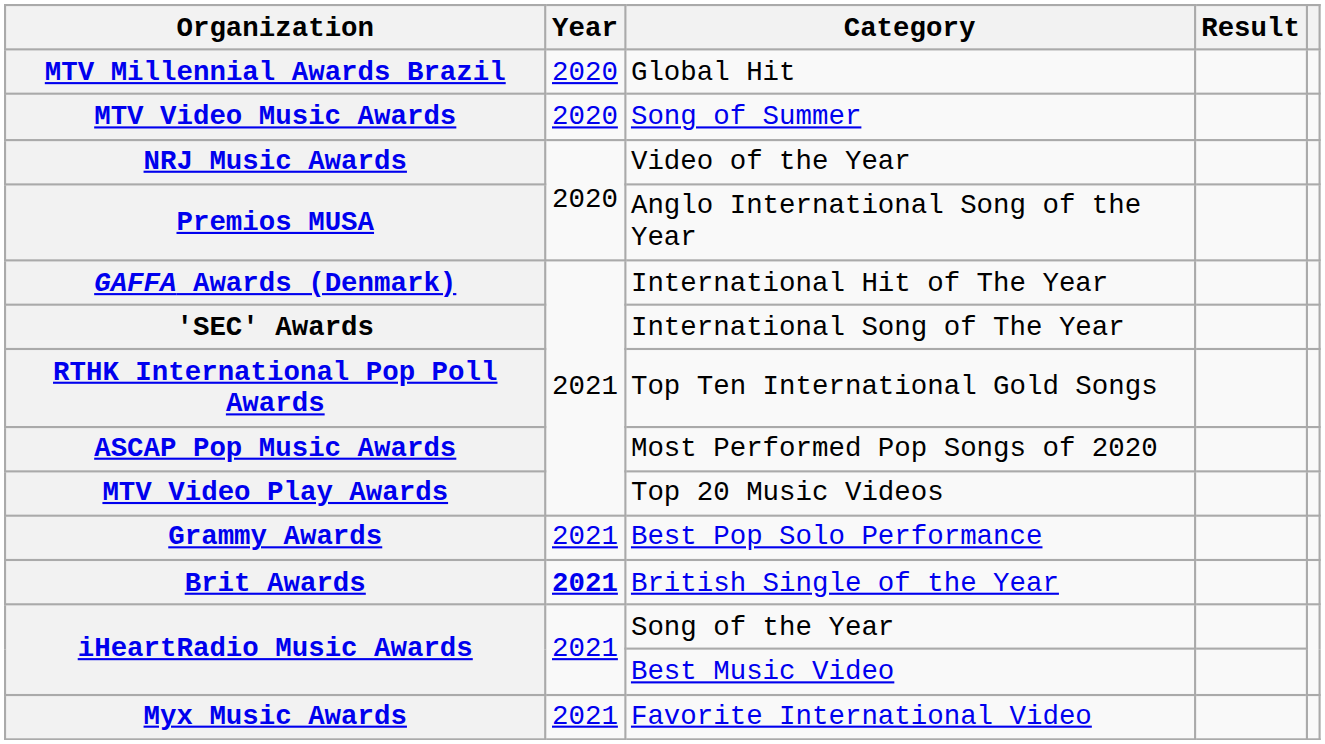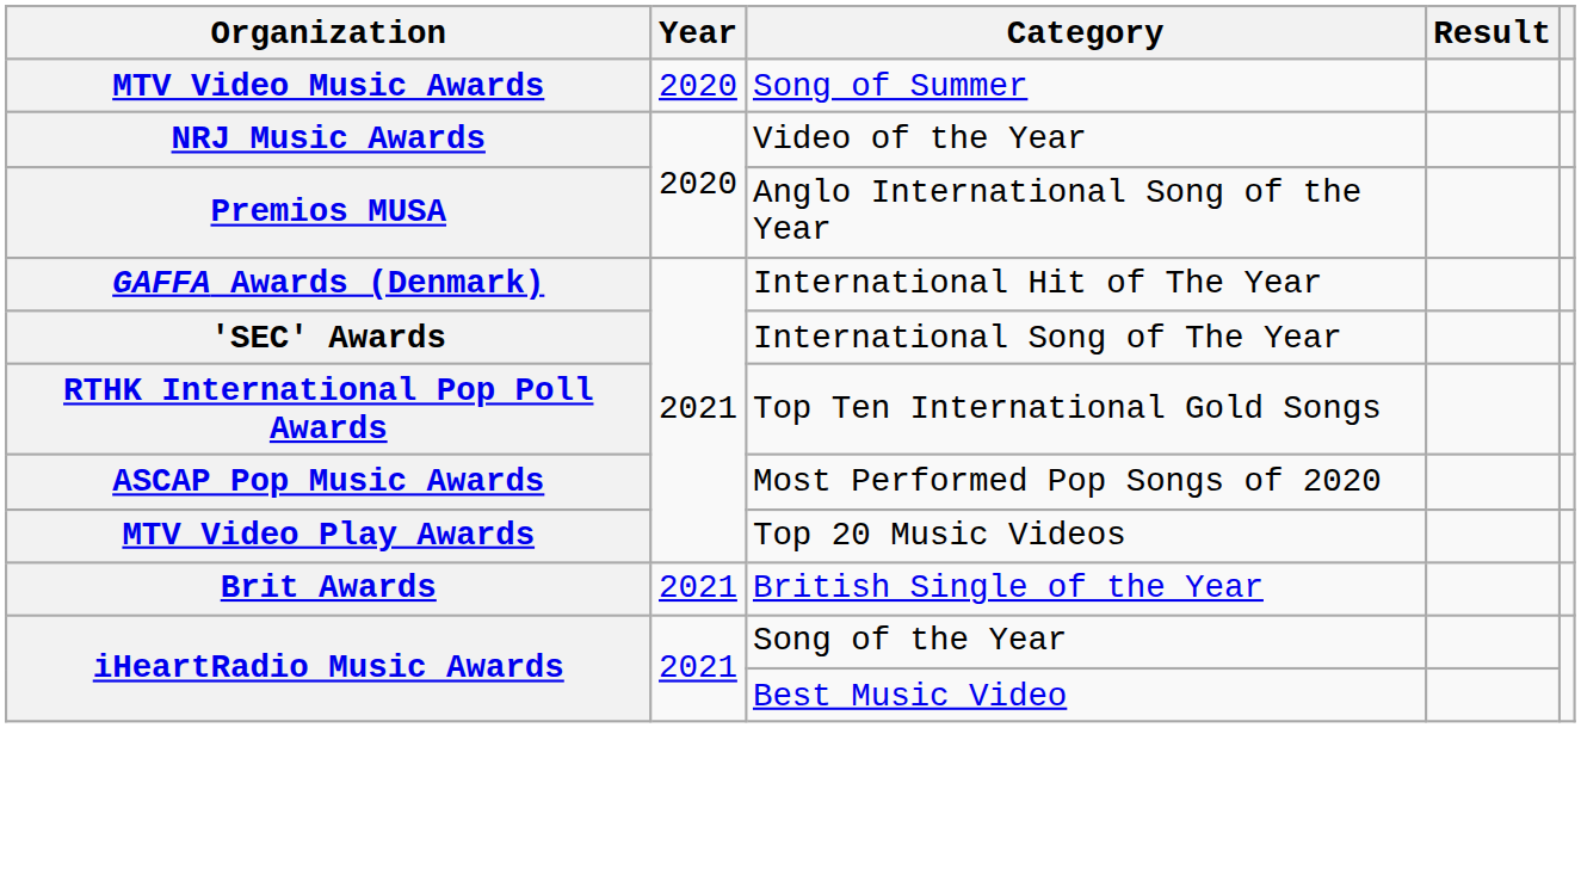 <table class="wikitable sortable plainrowheaders" style="border:none; margin:0;">
 <tr>
 <th scope="col">Organization</th>
 <th scope="col">Year</th>
 <th scope="col">Category</th>
 <th scope="col">Result</th>
 <th class="unsortable" scope="col"></th>
-</tr>
-<tr>
-<th scope="row"><a href='#'>MTV Millennial Awards Brazil</a></th>
-<td><a href='#'>2020</a></td>
-<td>Global Hit</td>
-<td></td>
-<td style="text-align:center;"></td>
 </tr>
 <tr>
 <th scope="row"><a href='#'>MTV Video Music Awards</a></th>
 <td><a href='#'>2020</a></td>
 <td><a href='#'>Song of Summer</a></td>
 <td></td>
 <td style="text-align:center;"></td>
 </tr>
 <tr>
 <th scope="row"><a href='#'>NRJ Music Awards</a></th>
 <td rowspan="2">2020</td>
 <td>Video of the Year</td>
 <td></td>
 <td style="text-align:center;"></td>
 </tr>
 <tr>
 <th scope="row"><a href='#'>Premios MUSA</a></th>
 <td>Anglo International Song of the Year</td>
 <td></td>
 <td style="text-align:center;"></td>
 </tr>
 <tr>
 <th scope="row"><a href='#'><em>GAFFA</em> Awards (Denmark)</a></th>
 <td rowspan="5">2021</td>
 <td>International Hit of The Year</td>
 <td></td>
 <td style="text-align:center;"></td>
 </tr>
 <tr>
 <th scope="row">'SEC' Awards</th>
 <td>International Song of The Year</td>
 <td></td>
 <td style="text-align:center;"></td>
 </tr>
 <tr>
 <th scope="row"><a href='#'>RTHK International Pop Poll Awards</a></th>
 <td>Top Ten International Gold Songs</td>
 <td></td>
 <td style="text-align:center;"></td>
 </tr>
 <tr>
 <th scope="row"><a href='#'>ASCAP Pop Music Awards</a></th>
 <td>Most Performed Pop Songs of 2020</td>
 <td></td>
 <td style="text-align:center;"></td>
 </tr>
 <tr>
 <th scope="row"><a href='#'>MTV Video Play Awards</a></th>
 <td>Top 20 Music Videos</td>
 <td></td>
 <td style="text-align:center;"></td>
 </tr>
 <tr>
-<th scope="row"><a href='#'>Grammy Awards</a></th>
+<th scope="row"><a href='#'>Brit Awards</a></th>
 <td><a href='#'>2021</a></td>
-<td><a href='#'>Best Pop Solo Performance</a></td>
-<td></td>
-<td style="text-align:center;"></td>
-</tr>
-<tr>
-<th scope="row"><a href='#'>Brit Awards</a></th>
-<td><strong><a href='#'>2021</a></strong></td>
 <td><a href='#'>British Single of the Year</a></td>
 <td></td>
 <td style="text-align:center;"></td>
 </tr>
 <tr>
 <th rowspan="2" scope="row"><a href='#'>iHeartRadio Music Awards</a></th>
 <td rowspan="2"><a href='#'>2021</a></td>
 <td>Song of the Year</td>
 <td></td>
 <td rowspan="2" style="text-align:center;"></td>
 </tr>
 <tr>
 <td><a href='#'>Best Music Video</a></td>
 <td></td>
 </tr>
-<tr>
-<th scope="row"><a href='#'>Myx Music Awards</a></th>
-<td><a href='#'>2021</a></td>
-<td><a href='#'>Favorite International Video</a></td>
-<td></td>
-<td style="text-align:center;"></td>
-</tr>
 </table>
